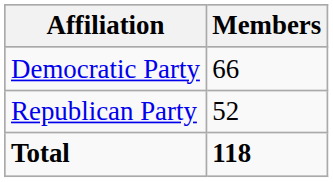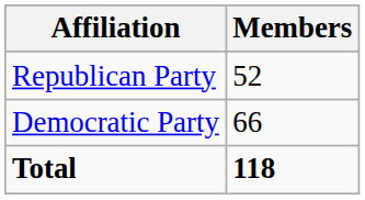 <table class="wikitable">
 <tr>
 <th><strong>Affiliation</strong></th>
 <th><strong>Members</strong></th>
 </tr>
 <tr>
+<td><a href='#'>Republican Party</a></td>
+<td>52</td>
+</tr>
+<tr>
 <td><a href='#'>Democratic Party</a></td>
 <td>66</td>
-</tr>
-<tr>
-<td><a href='#'>Republican Party</a></td>
-<td>52</td>
 </tr>
 <tr>
 <td><strong>Total</strong></td>
 <td><strong>118</strong></td>
 </tr>
 </table>
